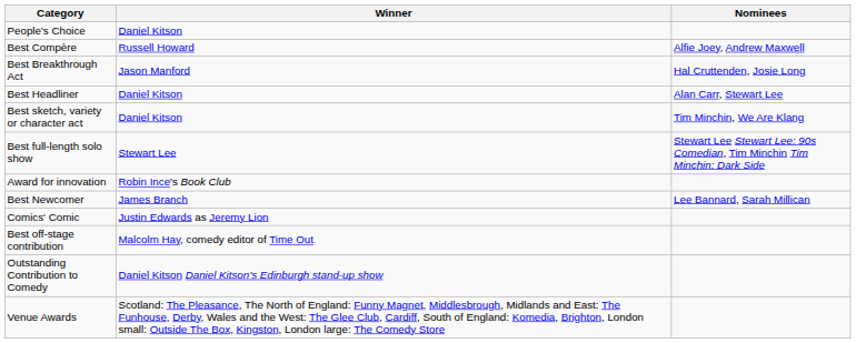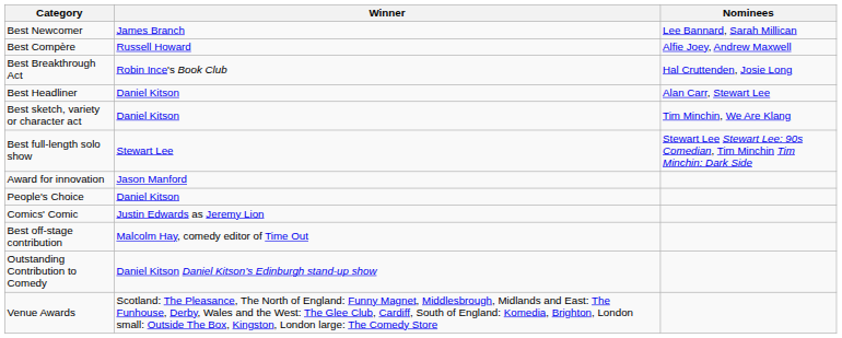 <table class="wikitable">
 <tr>
 <th>Category</th>
 <th>Winner</th>
 <th>Nominees</th>
 </tr>
 <tr>
-<td>People's Choice</td>
-<td><a href='#'>Daniel Kitson</a></td>
-<td></td>
+<td>Best Newcomer</td>
+<td><a href='#'>James Branch</a></td>
+<td><a href='#'>Lee Bannard</a>, <a href='#'>Sarah Millican</a></td>
 </tr>
 <tr>
 <td>Best Compère</td>
 <td><a href='#'>Russell Howard</a></td>
 <td><a href='#'>Alfie Joey</a>, <a href='#'>Andrew Maxwell</a></td>
 </tr>
 <tr>
 <td>Best Breakthrough Act</td>
-<td><a href='#'>Jason Manford</a></td>
+<td><a href='#'>Robin Ince</a>'s <em>Book Club</em></td>
 <td><a href='#'>Hal Cruttenden</a>, <a href='#'>Josie Long</a></td>
 </tr>
 <tr>
 <td>Best Headliner</td>
 <td><a href='#'>Daniel Kitson</a></td>
 <td><a href='#'>Alan Carr</a>, <a href='#'>Stewart Lee</a></td>
 </tr>
 <tr>
 <td>Best sketch, variety or character act</td>
 <td><a href='#'>Daniel Kitson</a></td>
 <td><a href='#'>Tim Minchin</a>, <a href='#'>We Are Klang</a></td>
 </tr>
 <tr>
 <td>Best full-length solo show</td>
 <td><a href='#'>Stewart Lee</a></td>
 <td><a href='#'>Stewart Lee</a> <em><a href='#'>Stewart Lee: 90s Comedian</a></em>, <a href='#'>Tim Minchin</a> <em><a href='#'>Tim Minchin: Dark Side</a></em></td>
 </tr>
 <tr>
 <td>Award for innovation</td>
-<td><a href='#'>Robin Ince</a>'s <em>Book Club</em></td>
+<td><a href='#'>Jason Manford</a></td>
 <td></td>
 </tr>
 <tr>
-<td>Best Newcomer</td>
-<td><a href='#'>James Branch</a></td>
-<td><a href='#'>Lee Bannard</a>, <a href='#'>Sarah Millican</a></td>
+<td>People's Choice</td>
+<td><a href='#'>Daniel Kitson</a></td>
+<td></td>
 </tr>
 <tr>
 <td>Comics' Comic</td>
 <td><a href='#'>Justin Edwards</a> as <a href='#'>Jeremy Lion</a></td>
 <td></td>
 </tr>
 <tr>
 <td>Best off-stage contribution</td>
 <td><a href='#'>Malcolm Hay</a>, comedy editor of <a href='#'>Time Out</a></td>
 <td></td>
 </tr>
 <tr>
 <td>Outstanding Contribution to Comedy</td>
 <td><a href='#'>Daniel Kitson</a> <em><a href='#'>Daniel Kitson’s Edinburgh stand-up show</a></em></td>
 <td></td>
 </tr>
 <tr>
 <td>Venue Awards</td>
 <td>Scotland: <a href='#'>The Pleasance</a>, The North of England: <a href='#'>Funny Magnet</a>, <a href='#'>Middlesbrough</a>, Midlands and East: <a href='#'>The Funhouse</a>, <a href='#'>Derby</a>, Wales and the West: <a href='#'>The Glee Club</a>, <a href='#'>Cardiff</a>, South of England: <a href='#'>Komedia</a>, <a href='#'>Brighton</a>, London small: <a href='#'>Outside The Box</a>, <a href='#'>Kingston</a>, London large: <a href='#'>The Comedy Store</a></td>
 <td></td>
 </tr>
 </table>
